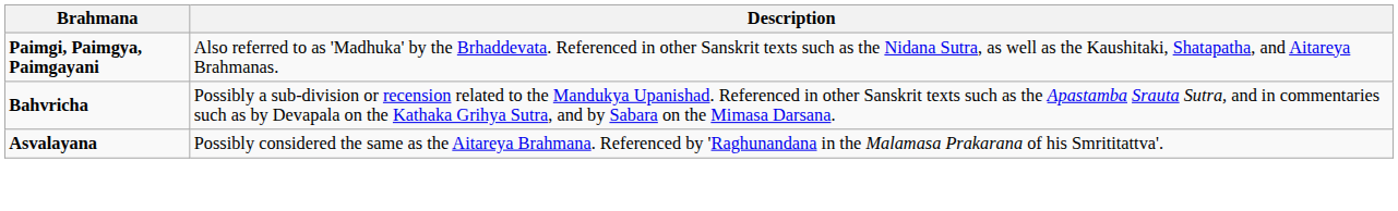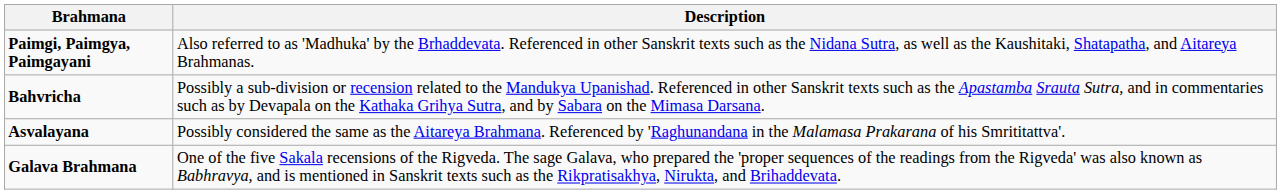 <table class="wikitable">
 <tr>
 <th>Brahmana</th>
 <th>Description</th>
 </tr>
 <tr>
 <td><strong>Paimgi, Paimgya, Paimgayani</strong></td>
 <td>Also referred to as 'Madhuka' by the <a href='#'>Brhaddevata</a>. Referenced in other Sanskrit texts such as the <a href='#'>Nidana Sutra</a>, as well as the Kaushitaki, <a href='#'>Shatapatha</a>, and <a href='#'>Aitareya</a> Brahmanas.</td>
 </tr>
 <tr>
 <td><strong>Bahvricha</strong></td>
 <td>Possibly a sub-division or <a href='#'>recension</a> related to the <a href='#'>Mandukya Upanishad</a>. Referenced in other Sanskrit texts such as the <em><a href='#'>Apastamba</a> <a href='#'>Srauta</a> Sutra,</em> and in commentaries such as by Devapala on the <a href='#'>Kathaka Grihya Sutra</a>, and by <a href='#'>Sabara</a> on the <a href='#'>Mimasa Darsana</a>.</td>
 </tr>
 <tr>
 <td><strong>Asvalayana</strong></td>
 <td>Possibly considered the same as the <a href='#'>Aitareya Brahmana</a>. Referenced by '<a href='#'>Raghunandana</a> in the <em>Malamasa Prakarana</em> of his Smrititattva'.</td>
 </tr>
+<tr>
+<td><strong>Galava Brahmana</strong></td>
+<td>One of the five <a href='#'>Sakala</a> recensions of the Rigveda. The sage Galava, who prepared the 'proper sequences of the readings from the Rigveda' was also known as <em>Babhravya,</em> and is mentioned in Sanskrit texts such as the <a href='#'>Rikpratisakhya</a>, <a href='#'>Nirukta</a>, and <a href='#'>Brihaddevata</a>.</td>
+</tr>
 </table>
